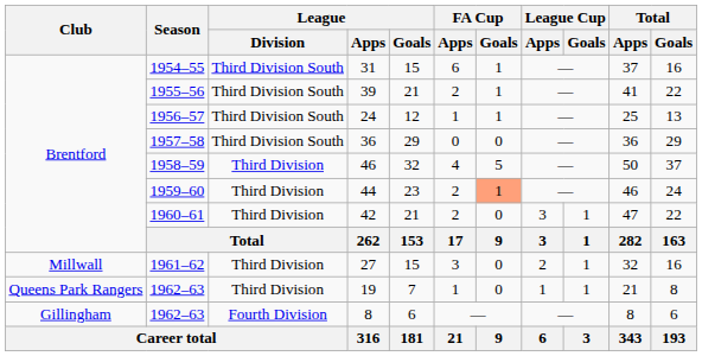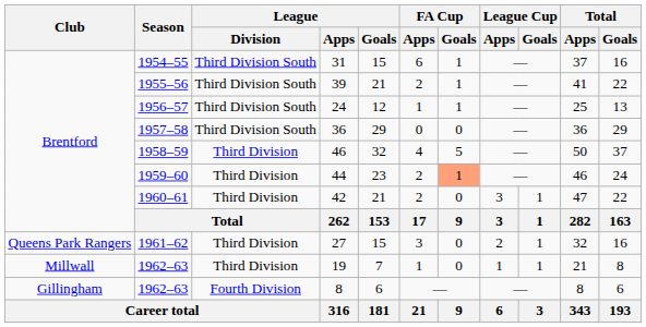 <table class="wikitable" style="text-align: center;">
 <tr>
 <th rowspan="2">Club</th>
 <th rowspan="2">Season</th>
 <th colspan="3">League</th>
 <th colspan="2">FA Cup</th>
 <th colspan="2">League Cup</th>
 <th colspan="2">Total</th>
 </tr>
 <tr>
 <th>Division</th>
 <th>Apps</th>
 <th>Goals</th>
 <th>Apps</th>
 <th>Goals</th>
 <th>Apps</th>
 <th>Goals</th>
 <th>Apps</th>
 <th>Goals</th>
 </tr>
 <tr>
 <td rowspan="8"><a href='#'>Brentford</a></td>
 <td><a href='#'>1954–55</a></td>
 <td><a href='#'>Third Division South</a></td>
 <td>31</td>
 <td>15</td>
 <td>6</td>
 <td>1</td>
 <td colspan="2">—</td>
 <td>37</td>
 <td>16</td>
 </tr>
 <tr>
 <td><a href='#'>1955–56</a></td>
 <td>Third Division South</td>
 <td>39</td>
 <td>21</td>
 <td>2</td>
 <td>1</td>
 <td colspan="2">—</td>
 <td>41</td>
 <td>22</td>
 </tr>
 <tr>
 <td><a href='#'>1956–57</a></td>
 <td>Third Division South</td>
 <td>24</td>
 <td>12</td>
 <td>1</td>
 <td>1</td>
 <td colspan="2">—</td>
 <td>25</td>
 <td>13</td>
 </tr>
 <tr>
 <td><a href='#'>1957–58</a></td>
 <td>Third Division South</td>
 <td>36</td>
 <td>29</td>
 <td>0</td>
 <td>0</td>
 <td colspan="2">—</td>
 <td>36</td>
 <td>29</td>
 </tr>
 <tr>
 <td><a href='#'>1958–59</a></td>
 <td><a href='#'>Third Division</a></td>
 <td>46</td>
 <td>32</td>
 <td>4</td>
 <td>5</td>
 <td colspan="2">—</td>
 <td>50</td>
 <td>37</td>
 </tr>
 <tr>
 <td><a href='#'>1959–60</a></td>
 <td>Third Division</td>
 <td>44</td>
 <td>23</td>
 <td>2</td>
 <td style="background: lightsalmon;">1</td>
 <td colspan="2">—</td>
 <td>46</td>
 <td>24</td>
 </tr>
 <tr>
 <td><a href='#'>1960–61</a></td>
 <td>Third Division</td>
 <td>42</td>
 <td>21</td>
 <td>2</td>
 <td>0</td>
 <td>3</td>
 <td>1</td>
 <td>47</td>
 <td>22</td>
 </tr>
 <tr>
 <th colspan="2">Total</th>
 <th>262</th>
 <th>153</th>
 <th>17</th>
 <th>9</th>
 <th>3</th>
 <th>1</th>
 <th>282</th>
 <th>163</th>
 </tr>
 <tr>
-<td><a href='#'>Millwall</a></td>
+<td><a href='#'>Queens Park Rangers</a></td>
 <td><a href='#'>1961–62</a></td>
 <td>Third Division</td>
 <td>27</td>
 <td>15</td>
 <td>3</td>
 <td>0</td>
 <td>2</td>
 <td>1</td>
 <td>32</td>
 <td>16</td>
 </tr>
 <tr>
-<td><a href='#'>Queens Park Rangers</a></td>
+<td><a href='#'>Millwall</a></td>
 <td><a href='#'>1962–63</a></td>
 <td>Third Division</td>
 <td>19</td>
 <td>7</td>
 <td>1</td>
 <td>0</td>
 <td>1</td>
 <td>1</td>
 <td>21</td>
 <td>8</td>
 </tr>
 <tr>
 <td><a href='#'>Gillingham</a></td>
 <td><a href='#'>1962–63</a></td>
 <td><a href='#'>Fourth Division</a></td>
 <td>8</td>
 <td>6</td>
 <td colspan="2">—</td>
 <td colspan="2">—</td>
 <td>8</td>
 <td>6</td>
 </tr>
 <tr>
 <th colspan="3">Career total</th>
 <th>316</th>
 <th>181</th>
 <th>21</th>
 <th>9</th>
 <th>6</th>
 <th>3</th>
 <th>343</th>
 <th>193</th>
 </tr>
 </table>
